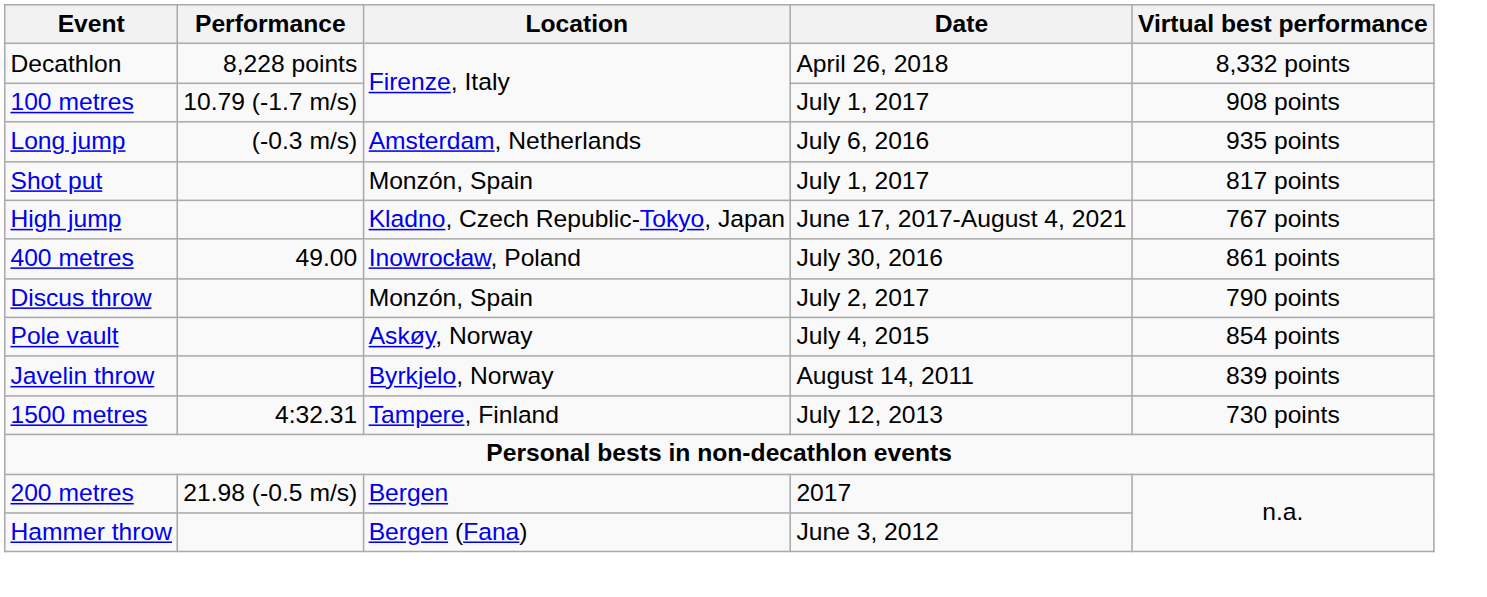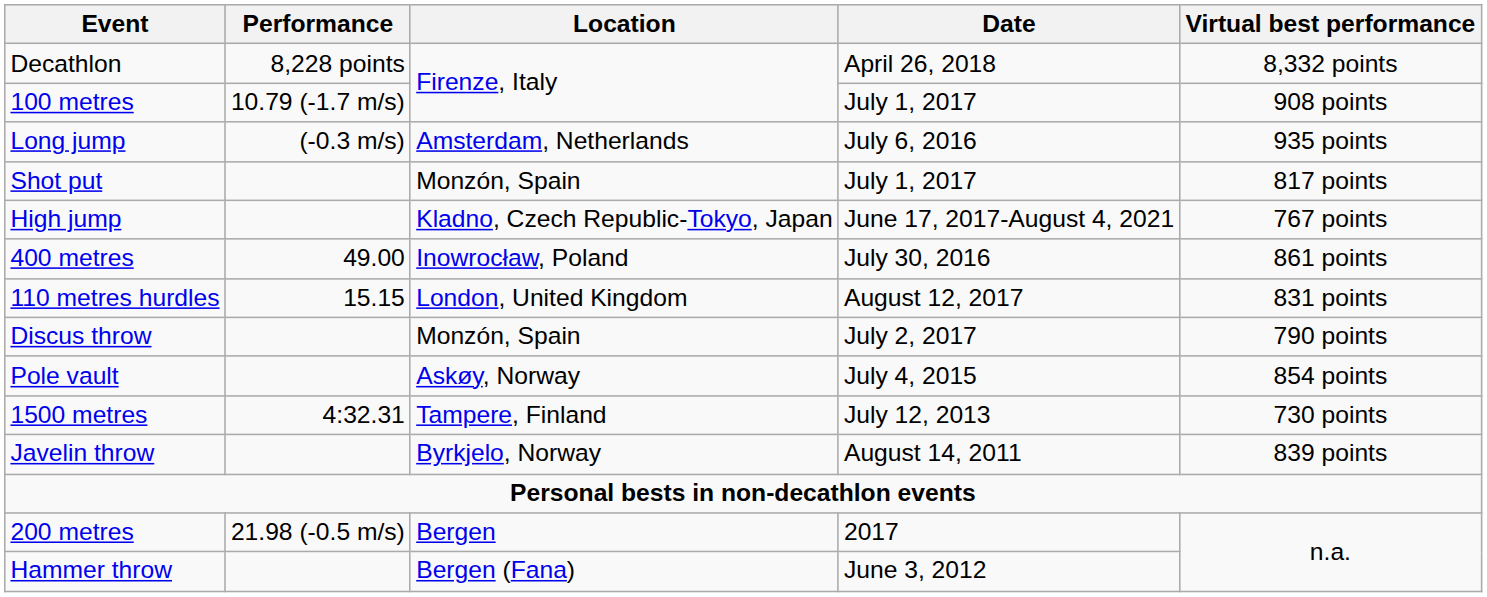 <table class="wikitable">
 <tr>
 <th>Event</th>
 <th>Performance</th>
 <th>Location</th>
 <th>Date</th>
 <th>Virtual best performance</th>
 </tr>
 <tr>
 <td>Decathlon</td>
 <td align=right>8,228 points</td>
 <td rowspan="2"><a href='#'>Firenze</a>, Italy</td>
 <td>April 26, 2018</td>
 <td align=center>8,332 points</td>
 </tr>
 <tr>
 <td><a href='#'>100 metres</a></td>
 <td align=right>10.79 (-1.7 m/s)</td>
 <td>July 1, 2017</td>
 <td align=center>908 points</td>
 </tr>
 <tr>
 <td><a href='#'>Long jump</a></td>
 <td align=right> (-0.3 m/s)</td>
 <td><a href='#'>Amsterdam</a>, Netherlands</td>
 <td>July 6, 2016</td>
 <td align=center>935 points</td>
 </tr>
 <tr>
 <td><a href='#'>Shot put</a></td>
 <td align=right></td>
 <td>Monzón, Spain</td>
 <td>July 1, 2017</td>
 <td align=center>817 points</td>
 </tr>
 <tr>
 <td><a href='#'>High jump</a></td>
 <td align=right></td>
 <td><a href='#'>Kladno</a>, Czech Republic-<a href='#'>Tokyo</a>, Japan</td>
 <td>June 17, 2017-August 4, 2021</td>
 <td align="center">767 points</td>
 </tr>
 <tr>
 <td><a href='#'>400 metres</a></td>
 <td align=right>49.00</td>
 <td><a href='#'>Inowrocław</a>, Poland</td>
 <td>July 30, 2016</td>
 <td align=center>861 points</td>
 </tr>
 <tr>
+<td><a href='#'>110 metres hurdles</a></td>
+<td align=right>15.15</td>
+<td><a href='#'>London</a>, United Kingdom</td>
+<td>August 12, 2017</td>
+<td align=center>831 points</td>
+</tr>
+<tr>
 <td><a href='#'>Discus throw</a></td>
 <td align=right></td>
 <td>Monzón, Spain</td>
 <td>July 2, 2017</td>
 <td align=center>790 points</td>
 </tr>
 <tr>
 <td><a href='#'>Pole vault</a></td>
 <td align=right></td>
 <td><a href='#'>Askøy</a>, Norway</td>
 <td>July 4, 2015</td>
 <td align=center>854 points</td>
 </tr>
 <tr>
+<td><a href='#'>1500 metres</a></td>
+<td align=right>4:32.31</td>
+<td><a href='#'>Tampere</a>, Finland</td>
+<td>July 12, 2013</td>
+<td align=center>730 points</td>
+</tr>
+<tr>
 <td><a href='#'>Javelin throw</a></td>
 <td align=right></td>
 <td><a href='#'>Byrkjelo</a>, Norway</td>
 <td>August 14, 2011</td>
 <td align=center>839 points</td>
-</tr>
-<tr>
-<td><a href='#'>1500 metres</a></td>
-<td align=right>4:32.31</td>
-<td><a href='#'>Tampere</a>, Finland</td>
-<td>July 12, 2013</td>
-<td align=center>730 points</td>
 </tr>
 <tr>
 <td colspan="5" align=center><strong>Personal bests in non-decathlon events</strong></td>
 </tr>
 <tr>
 <td><a href='#'>200 metres</a></td>
 <td align=right>21.98 (-0.5 m/s)</td>
 <td><a href='#'>Bergen</a></td>
 <td>2017</td>
 <td rowspan="2" align=center>n.a.</td>
 </tr>
 <tr>
 <td><a href='#'>Hammer throw</a></td>
 <td align=right></td>
 <td><a href='#'>Bergen</a> (<a href='#'>Fana</a>)</td>
 <td>June 3, 2012</td>
 </tr>
 </table>
